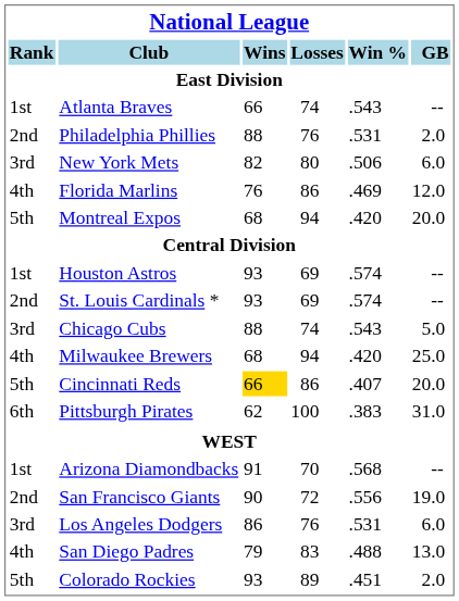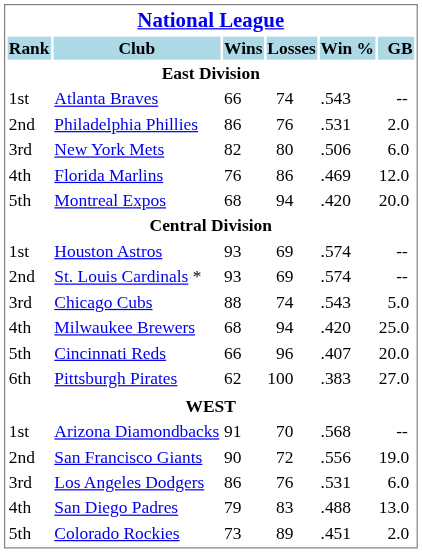 <table cellpadding="1" style="width:auto;font-size: 90%; border: 1px solid gray;">
 <tr align="center" style="font-size: larger;">
 <th colspan=6><a href='#'>National League</a></th>
 </tr>
 <tr style="background:lightblue;">
 <th>Rank</th>
 <th>Club</th>
 <th>Wins</th>
 <th>Losses</th>
 <th>Win %</th>
 <th>  GB</th>
 </tr>
 <tr align="center" style="vertical-align: middle;" style="background:lightblue;">
 <th colspan=6>East Division</th>
 </tr>
 <tr>
 <td>1st</td>
 <td><a href='#'>Atlanta Braves</a></td>
 <td>66</td>
 <td>  74</td>
 <td>.543</td>
 <td>    --</td>
 </tr>
 <tr>
 <td>2nd</td>
 <td><a href='#'>Philadelphia Phillies</a></td>
-<td>88</td>
+<td>86</td>
 <td>  76</td>
 <td>.531</td>
 <td>  2.0</td>
 </tr>
 <tr>
 <td>3rd</td>
 <td><a href='#'>New York Mets</a></td>
 <td>82</td>
 <td>  80</td>
 <td>.506</td>
 <td>  6.0</td>
 </tr>
 <tr>
 <td>4th</td>
 <td><a href='#'>Florida Marlins</a></td>
 <td>76</td>
 <td>  86</td>
 <td>.469</td>
 <td>12.0</td>
 </tr>
 <tr>
 <td>5th</td>
 <td><a href='#'>Montreal Expos</a></td>
 <td>68</td>
 <td>  94</td>
 <td>.420</td>
 <td>20.0</td>
 </tr>
 <tr align="center" style="vertical-align: middle;" style="background:lightblue;">
 <th colspan=6>Central Division</th>
 </tr>
 <tr>
 <td>1st</td>
 <td><a href='#'>Houston Astros</a></td>
 <td>93</td>
 <td>  69</td>
 <td>.574</td>
 <td>    --</td>
 </tr>
 <tr>
 <td>2nd</td>
 <td><a href='#'>St. Louis Cardinals</a> *</td>
 <td>93</td>
 <td>  69</td>
 <td>.574</td>
 <td>    --</td>
 </tr>
 <tr>
 <td>3rd</td>
 <td><a href='#'>Chicago Cubs</a></td>
 <td>88</td>
 <td>  74</td>
 <td>.543</td>
 <td>  5.0</td>
 </tr>
 <tr>
 <td>4th</td>
 <td><a href='#'>Milwaukee Brewers</a></td>
 <td>68</td>
 <td>  94</td>
 <td>.420</td>
 <td>25.0</td>
 </tr>
 <tr>
 <td>5th</td>
 <td><a href='#'>Cincinnati Reds</a></td>
-<td style="background: gold;">66</td>
-<td>  86</td>
+<td>66</td>
+<td>  96</td>
 <td>.407</td>
 <td>20.0</td>
 </tr>
 <tr>
 <td>6th</td>
 <td><a href='#'>Pittsburgh Pirates</a></td>
 <td>62</td>
 <td>100</td>
 <td>.383</td>
-<td>31.0</td>
+<td>27.0</td>
 </tr>
 <tr>
 </tr>
 <tr align="center" style="vertical-align: middle;" style="background:lightblue;">
 <th colspan=6>WEST</th>
 </tr>
 <tr>
 <td>1st</td>
 <td><a href='#'>Arizona Diamondbacks</a></td>
 <td>91</td>
 <td>  70</td>
 <td>.568</td>
 <td>    --</td>
 </tr>
 <tr>
 <td>2nd</td>
 <td><a href='#'>San Francisco Giants</a></td>
 <td>90</td>
 <td>  72</td>
 <td>.556</td>
 <td>19.0</td>
 </tr>
 <tr>
 <td>3rd</td>
 <td><a href='#'>Los Angeles Dodgers</a></td>
 <td>86</td>
 <td>  76</td>
 <td>.531</td>
 <td>  6.0</td>
 </tr>
 <tr>
 <td>4th</td>
 <td><a href='#'>San Diego Padres</a></td>
 <td>79</td>
 <td>  83</td>
 <td>.488</td>
 <td>13.0</td>
 </tr>
 <tr>
 <td>5th</td>
 <td><a href='#'>Colorado Rockies</a></td>
-<td>93</td>
+<td>73</td>
 <td>  89</td>
 <td>.451</td>
 <td>  2.0</td>
 </tr>
 </table>
